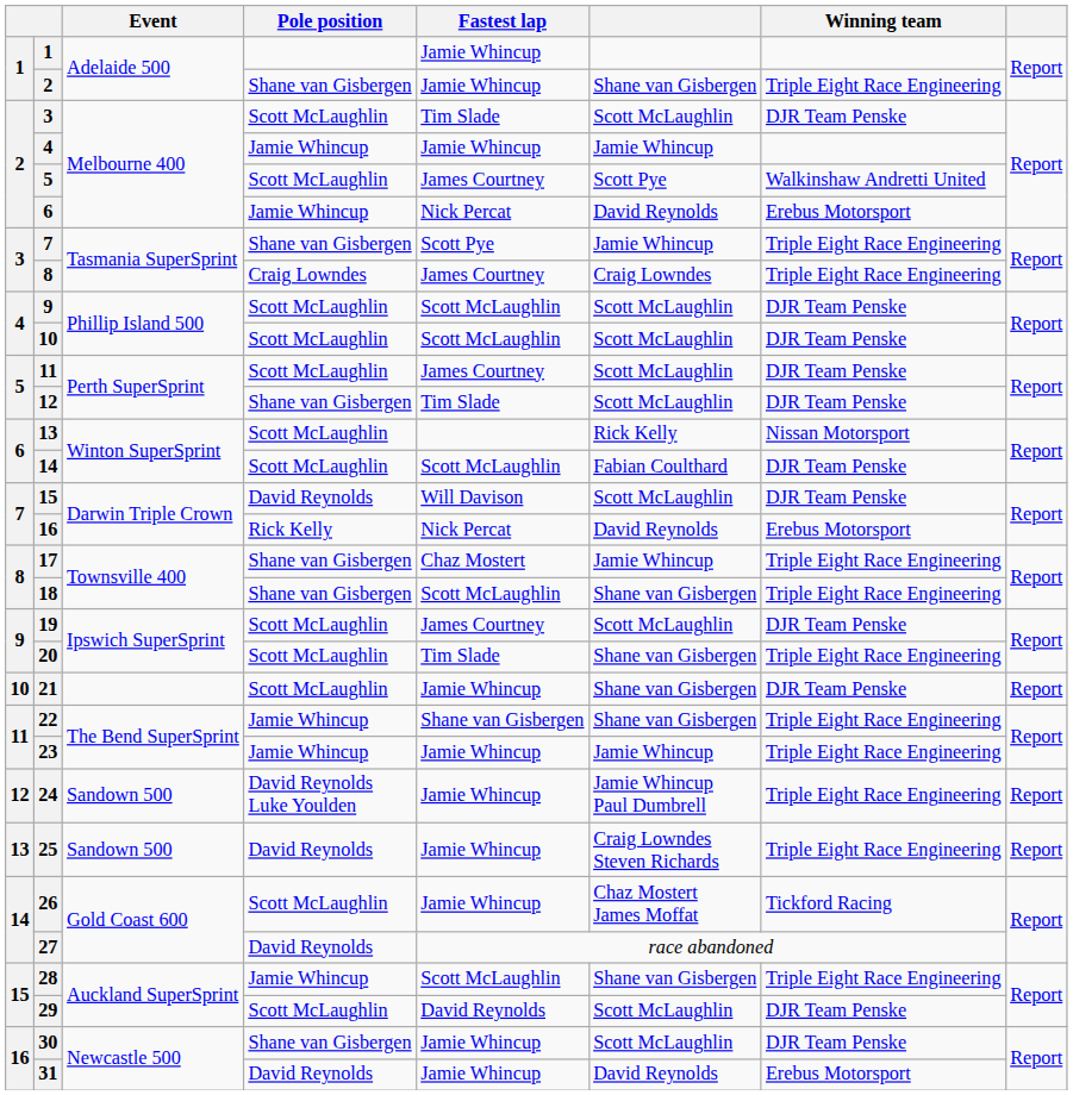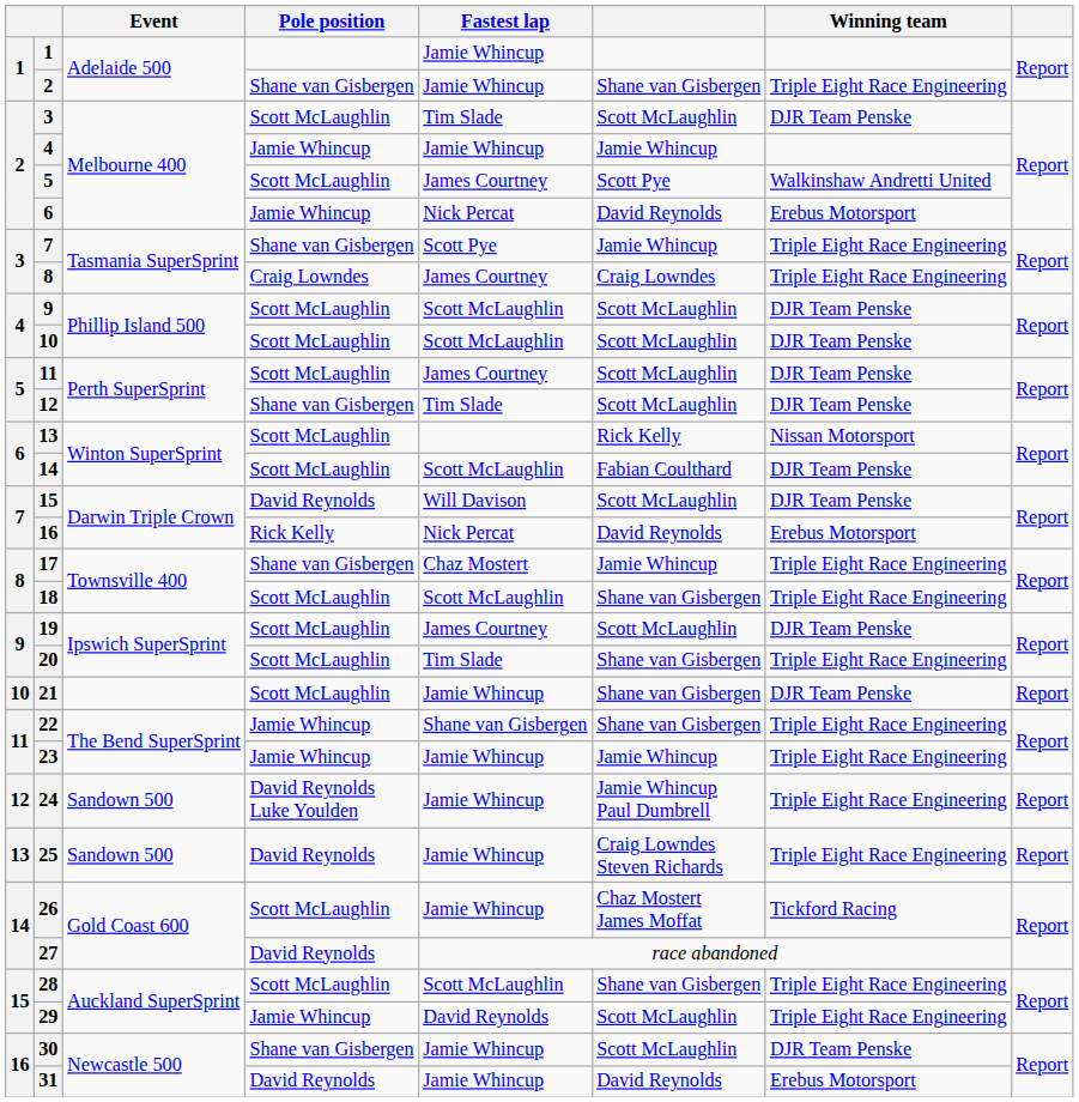 <table class="wikitable" style="font-size: 85%;">
 <tr>
 <th colspan=2></th>
 <th>Event</th>
 <th><a href='#'>Pole position</a></th>
 <th><a href='#'>Fastest lap</a></th>
 <th></th>
 <th>Winning team</th>
 <th></th>
 </tr>
 <tr>
 <th rowspan=2>1</th>
 <th>1</th>
 <td rowspan=2><a href='#'>Adelaide 500</a></td>
 <td></td>
 <td> <a href='#'>Jamie Whincup</a></td>
 <td></td>
 <td></td>
 <td rowspan=2><a href='#'>Report</a></td>
 </tr>
 <tr>
 <th>2</th>
 <td> <a href='#'>Shane van Gisbergen</a></td>
 <td> <a href='#'>Jamie Whincup</a></td>
 <td> <a href='#'>Shane van Gisbergen</a></td>
 <td><a href='#'>Triple Eight Race Engineering</a></td>
 </tr>
 <tr>
 <th rowspan=4>2</th>
 <th>3</th>
 <td rowspan=4><a href='#'>Melbourne 400</a></td>
 <td> <a href='#'>Scott McLaughlin</a></td>
 <td> <a href='#'>Tim Slade</a></td>
 <td> <a href='#'>Scott McLaughlin</a></td>
 <td><a href='#'>DJR Team Penske</a></td>
 <td rowspan=4><a href='#'>Report</a></td>
 </tr>
 <tr>
 <th>4</th>
 <td> <a href='#'>Jamie Whincup</a></td>
 <td> <a href='#'>Jamie Whincup</a></td>
 <td> <a href='#'>Jamie Whincup</a></td>
 <td></td>
 </tr>
 <tr>
 <th>5</th>
 <td> <a href='#'>Scott McLaughlin</a></td>
 <td> <a href='#'>James Courtney</a></td>
 <td> <a href='#'>Scott Pye</a></td>
 <td><a href='#'>Walkinshaw Andretti United</a></td>
 </tr>
 <tr>
 <th>6</th>
 <td> <a href='#'>Jamie Whincup</a></td>
 <td> <a href='#'>Nick Percat</a></td>
 <td> <a href='#'>David Reynolds</a></td>
 <td><a href='#'>Erebus Motorsport</a></td>
 </tr>
 <tr>
 <th rowspan=2>3</th>
 <th>7</th>
 <td rowspan=2><a href='#'>Tasmania SuperSprint</a></td>
 <td> <a href='#'>Shane van Gisbergen</a></td>
 <td> <a href='#'>Scott Pye</a></td>
 <td> <a href='#'>Jamie Whincup</a></td>
 <td><a href='#'>Triple Eight Race Engineering</a></td>
 <td rowspan=2><a href='#'>Report</a></td>
 </tr>
 <tr>
 <th>8</th>
 <td> <a href='#'>Craig Lowndes</a></td>
 <td> <a href='#'>James Courtney</a></td>
 <td> <a href='#'>Craig Lowndes</a></td>
 <td><a href='#'>Triple Eight Race Engineering</a></td>
 </tr>
 <tr>
 <th rowspan=2>4</th>
 <th>9</th>
 <td rowspan=2><a href='#'>Phillip Island 500</a></td>
 <td> <a href='#'>Scott McLaughlin</a></td>
 <td> <a href='#'>Scott McLaughlin</a></td>
 <td> <a href='#'>Scott McLaughlin</a></td>
 <td><a href='#'>DJR Team Penske</a></td>
 <td rowspan=2><a href='#'>Report</a></td>
 </tr>
 <tr>
 <th>10</th>
 <td> <a href='#'>Scott McLaughlin</a></td>
 <td> <a href='#'>Scott McLaughlin</a></td>
 <td> <a href='#'>Scott McLaughlin</a></td>
 <td><a href='#'>DJR Team Penske</a></td>
 </tr>
 <tr>
 <th rowspan=2>5</th>
 <th>11</th>
 <td rowspan=2><a href='#'>Perth SuperSprint</a></td>
 <td> <a href='#'>Scott McLaughlin</a></td>
 <td> <a href='#'>James Courtney</a></td>
 <td> <a href='#'>Scott McLaughlin</a></td>
 <td><a href='#'>DJR Team Penske</a></td>
 <td rowspan=2><a href='#'>Report</a></td>
 </tr>
 <tr>
 <th>12</th>
 <td> <a href='#'>Shane van Gisbergen</a></td>
 <td> <a href='#'>Tim Slade</a></td>
 <td> <a href='#'>Scott McLaughlin</a></td>
 <td><a href='#'>DJR Team Penske</a></td>
 </tr>
 <tr>
 <th rowspan=2>6</th>
 <th>13</th>
 <td rowspan=2><a href='#'>Winton SuperSprint</a></td>
 <td> <a href='#'>Scott McLaughlin</a></td>
 <td></td>
 <td> <a href='#'>Rick Kelly</a></td>
 <td><a href='#'>Nissan Motorsport</a></td>
 <td rowspan=2><a href='#'>Report</a></td>
 </tr>
 <tr>
 <th>14</th>
 <td> <a href='#'>Scott McLaughlin</a></td>
 <td> <a href='#'>Scott McLaughlin</a></td>
 <td> <a href='#'>Fabian Coulthard</a></td>
 <td><a href='#'>DJR Team Penske</a></td>
 </tr>
 <tr>
 <th rowspan=2>7</th>
 <th>15</th>
 <td rowspan=2><a href='#'>Darwin Triple Crown</a></td>
 <td> <a href='#'>David Reynolds</a></td>
 <td> <a href='#'>Will Davison</a></td>
 <td> <a href='#'>Scott McLaughlin</a></td>
 <td><a href='#'>DJR Team Penske</a></td>
 <td rowspan=2><a href='#'>Report</a></td>
 </tr>
 <tr>
 <th>16</th>
 <td> <a href='#'>Rick Kelly</a></td>
 <td> <a href='#'>Nick Percat</a></td>
 <td> <a href='#'>David Reynolds</a></td>
 <td><a href='#'>Erebus Motorsport</a></td>
 </tr>
 <tr>
 <th rowspan=2>8</th>
 <th>17</th>
 <td rowspan=2><a href='#'>Townsville 400</a></td>
 <td> <a href='#'>Shane van Gisbergen</a></td>
 <td> <a href='#'>Chaz Mostert</a></td>
 <td> <a href='#'>Jamie Whincup</a></td>
 <td><a href='#'>Triple Eight Race Engineering</a></td>
 <td rowspan=2><a href='#'>Report</a></td>
 </tr>
 <tr>
 <th>18</th>
-<td> <a href='#'>Shane van Gisbergen</a></td>
+<td> <a href='#'>Scott McLaughlin</a></td>
 <td> <a href='#'>Scott McLaughlin</a></td>
 <td> <a href='#'>Shane van Gisbergen</a></td>
 <td><a href='#'>Triple Eight Race Engineering</a></td>
 </tr>
 <tr>
 <th rowspan=2>9</th>
 <th>19</th>
 <td rowspan=2><a href='#'>Ipswich SuperSprint</a></td>
 <td> <a href='#'>Scott McLaughlin</a></td>
 <td> <a href='#'>James Courtney</a></td>
 <td> <a href='#'>Scott McLaughlin</a></td>
 <td><a href='#'>DJR Team Penske</a></td>
 <td rowspan=2><a href='#'>Report</a></td>
 </tr>
 <tr>
 <th>20</th>
 <td> <a href='#'>Scott McLaughlin</a></td>
 <td> <a href='#'>Tim Slade</a></td>
 <td> <a href='#'>Shane van Gisbergen</a></td>
 <td><a href='#'>Triple Eight Race Engineering</a></td>
 </tr>
 <tr>
 <th>10</th>
 <th>21</th>
 <td></td>
 <td> <a href='#'>Scott McLaughlin</a></td>
 <td> <a href='#'>Jamie Whincup</a></td>
 <td> <a href='#'>Shane van Gisbergen</a></td>
 <td><a href='#'>DJR Team Penske</a></td>
 <td><a href='#'>Report</a></td>
 </tr>
 <tr>
 <th rowspan=2>11</th>
 <th>22</th>
 <td rowspan=2><a href='#'>The Bend SuperSprint</a></td>
 <td> <a href='#'>Jamie Whincup</a></td>
 <td> <a href='#'>Shane van Gisbergen</a></td>
 <td> <a href='#'>Shane van Gisbergen</a></td>
 <td><a href='#'>Triple Eight Race Engineering</a></td>
 <td rowspan=2><a href='#'>Report</a></td>
 </tr>
 <tr>
 <th>23</th>
 <td> <a href='#'>Jamie Whincup</a></td>
 <td> <a href='#'>Jamie Whincup</a></td>
 <td> <a href='#'>Jamie Whincup</a></td>
 <td><a href='#'>Triple Eight Race Engineering</a></td>
 </tr>
 <tr>
 <th>12</th>
 <th>24</th>
 <td><a href='#'>Sandown 500</a></td>
 <td> <a href='#'>David Reynolds</a><br> <a href='#'>Luke Youlden</a></td>
 <td> <a href='#'>Jamie Whincup</a></td>
 <td> <a href='#'>Jamie Whincup</a><br> <a href='#'>Paul Dumbrell</a></td>
 <td><a href='#'>Triple Eight Race Engineering</a></td>
 <td><a href='#'>Report</a></td>
 </tr>
 <tr>
 <th>13</th>
 <th>25</th>
 <td><a href='#'>Sandown 500</a></td>
 <td> <a href='#'>David Reynolds</a></td>
 <td> <a href='#'>Jamie Whincup</a></td>
 <td> <a href='#'>Craig Lowndes</a><br> <a href='#'>Steven Richards</a></td>
 <td><a href='#'>Triple Eight Race Engineering</a></td>
 <td><a href='#'>Report</a></td>
 </tr>
 <tr>
 <th rowspan=2>14</th>
 <th>26</th>
 <td rowspan=2><a href='#'>Gold Coast 600</a></td>
 <td> <a href='#'>Scott McLaughlin</a></td>
 <td> <a href='#'>Jamie Whincup</a></td>
 <td> <a href='#'>Chaz Mostert</a><br> <a href='#'>James Moffat</a></td>
 <td><a href='#'>Tickford Racing</a></td>
 <td rowspan=2><a href='#'>Report</a></td>
 </tr>
 <tr>
 <th>27</th>
 <td> <a href='#'>David Reynolds</a></td>
 <td colspan="3" align="center"><em>race abandoned</em></td>
 </tr>
 <tr>
 <th rowspan=2>15</th>
 <th>28</th>
 <td rowspan=2><a href='#'>Auckland SuperSprint</a></td>
-<td> <a href='#'>Jamie Whincup</a></td>
+<td> <a href='#'>Scott McLaughlin</a></td>
 <td> <a href='#'>Scott McLaughlin</a></td>
 <td> <a href='#'>Shane van Gisbergen</a></td>
 <td><a href='#'>Triple Eight Race Engineering</a></td>
 <td rowspan=2><a href='#'>Report</a></td>
 </tr>
 <tr>
 <th>29</th>
-<td> <a href='#'>Scott McLaughlin</a></td>
+<td> <a href='#'>Jamie Whincup</a></td>
 <td> <a href='#'>David Reynolds</a></td>
 <td> <a href='#'>Scott McLaughlin</a></td>
-<td><a href='#'>DJR Team Penske</a></td>
+<td><a href='#'>Triple Eight Race Engineering</a></td>
 </tr>
 <tr>
 <th rowspan=2>16</th>
 <th>30</th>
 <td rowspan=2><a href='#'>Newcastle 500</a></td>
 <td> <a href='#'>Shane van Gisbergen</a></td>
 <td> <a href='#'>Jamie Whincup</a></td>
 <td> <a href='#'>Scott McLaughlin</a></td>
 <td><a href='#'>DJR Team Penske</a></td>
 <td rowspan=2><a href='#'>Report</a></td>
 </tr>
 <tr>
 <th>31</th>
 <td> <a href='#'>David Reynolds</a></td>
 <td> <a href='#'>Jamie Whincup</a></td>
 <td> <a href='#'>David Reynolds</a></td>
 <td><a href='#'>Erebus Motorsport</a></td>
 </tr>
 </table>
